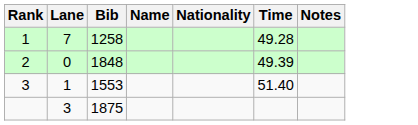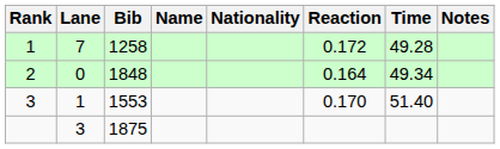 <table class="wikitable sortable" style="text-align:center">
 <tr>
 <th>Rank</th>
 <th>Lane</th>
 <th>Bib</th>
 <th>Name</th>
 <th>Nationality</th>
+<th>Reaction</th>
 <th>Time</th>
 <th>Notes</th>
 </tr>
 <tr bgcolor=ccffcc>
 <td>1</td>
 <td>7</td>
 <td>1258</td>
 <td align=left></td>
 <td align=left></td>
+<td>0.172</td>
 <td>49.28</td>
 <td><strong></strong></td>
 </tr>
 <tr bgcolor=ccffcc>
 <td>2</td>
 <td>0</td>
 <td>1848</td>
 <td align=left></td>
 <td align=left></td>
-<td>49.39</td>
+<td>0.164</td>
+<td>49.34</td>
 <td><strong></strong></td>
 </tr>
 <tr>
 <td>3</td>
 <td>1</td>
 <td>1553</td>
 <td align=left></td>
 <td align=left></td>
+<td>0.170</td>
 <td>51.40</td>
 <td></td>
 </tr>
 <tr>
 <td></td>
 <td>3</td>
 <td>1875</td>
 <td align=left></td>
 <td align=left></td>
 <td></td>
+<td></td>
 <td><strong></strong></td>
 </tr>
 </table>
